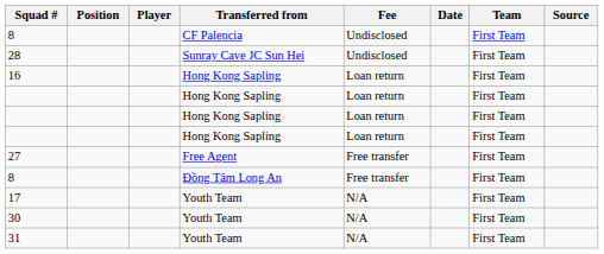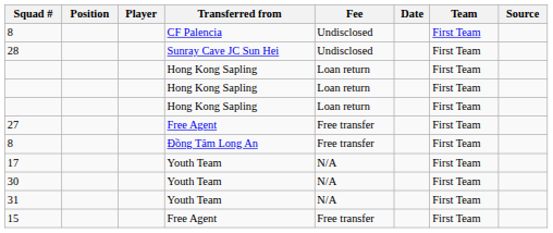 <table width=83% class="wikitable sortable" style="text-align:center; font-size:95%; text-align:left">
 <tr>
 <th><strong>Squad #</strong></th>
 <th><strong>Position </strong></th>
 <th><strong>Player </strong></th>
 <th><strong>Transferred from</strong></th>
 <th><strong>Fee </strong></th>
 <th><strong>Date </strong></th>
 <th><strong>Team</strong></th>
 <th><strong>Source</strong></th>
 </tr>
 <tr>
 <td>8</td>
 <td></td>
 <td></td>
 <td> <a href='#'>CF Palencia</a></td>
 <td>Undisclosed</td>
 <td></td>
 <td><a href='#'>First Team</a></td>
 <td></td>
 </tr>
 <tr>
 <td>28</td>
 <td></td>
 <td></td>
 <td> <a href='#'>Sunray Cave JC Sun Hei</a></td>
 <td>Undisclosed</td>
-<td></td>
-<td>First Team</td>
-<td></td>
-</tr>
-<tr>
-<td>16</td>
-<td></td>
-<td></td>
-<td> <a href='#'>Hong Kong Sapling</a></td>
-<td>Loan return</td>
 <td></td>
 <td>First Team</td>
 <td></td>
 </tr>
 <tr>
 <td></td>
 <td></td>
 <td></td>
 <td> Hong Kong Sapling</td>
 <td>Loan return</td>
 <td></td>
 <td>First Team</td>
 <td></td>
 </tr>
 <tr>
 <td></td>
 <td></td>
 <td></td>
 <td> Hong Kong Sapling</td>
 <td>Loan return</td>
 <td></td>
 <td>First Team</td>
 <td></td>
 </tr>
 <tr>
 <td></td>
 <td></td>
 <td></td>
 <td> Hong Kong Sapling</td>
 <td>Loan return</td>
 <td></td>
 <td>First Team</td>
 <td></td>
 </tr>
 <tr>
 <td>27</td>
 <td></td>
 <td></td>
 <td><a href='#'>Free Agent</a></td>
 <td>Free transfer</td>
 <td></td>
 <td>First Team</td>
 <td></td>
 </tr>
 <tr>
 <td>8</td>
 <td></td>
 <td></td>
 <td> <a href='#'>Đồng Tâm Long An</a></td>
 <td>Free transfer</td>
 <td></td>
 <td>First Team</td>
 <td></td>
 </tr>
 <tr>
 <td>17</td>
 <td></td>
 <td></td>
 <td>Youth Team</td>
 <td>N/A</td>
 <td></td>
 <td>First Team</td>
 <td></td>
 </tr>
 <tr>
 <td>30</td>
 <td></td>
 <td></td>
 <td>Youth Team</td>
 <td>N/A</td>
 <td></td>
 <td>First Team</td>
 <td></td>
 </tr>
 <tr>
 <td>31</td>
 <td></td>
 <td></td>
 <td>Youth Team</td>
 <td>N/A</td>
 <td></td>
 <td>First Team</td>
 <td></td>
 </tr>
+<tr>
+<td>15</td>
+<td></td>
+<td></td>
+<td>Free Agent</td>
+<td>Free transfer</td>
+<td></td>
+<td>First Team</td>
+<td></td>
+</tr>
 </table>
